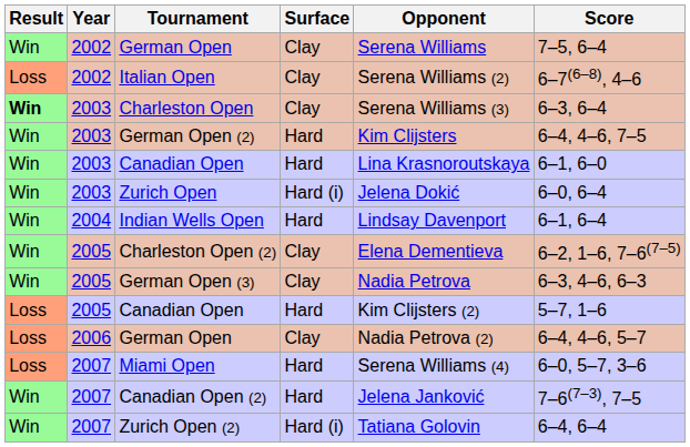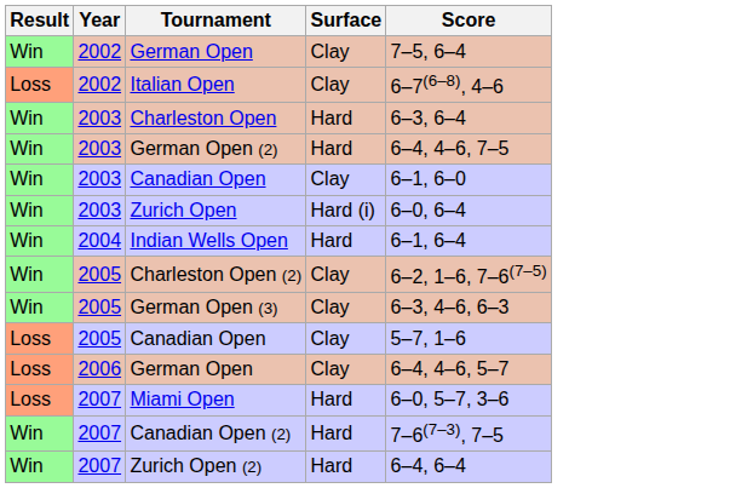 <table class="sortable wikitable">
 <tr>
 <th>Result</th>
 <th>Year</th>
 <th>Tournament</th>
 <th>Surface</th>
-<th>Opponent</th>
 <th>Score</th>
 </tr>
 <tr bgcolor=#EBC2AF>
 <td bgcolor=98FB98>Win</td>
 <td><a href='#'>2002</a></td>
 <td><a href='#'>German Open</a></td>
 <td>Clay</td>
-<td> <a href='#'>Serena Williams</a></td>
 <td>7–5, 6–4</td>
 </tr>
 <tr bgcolor=#EBC2AF>
 <td bgcolor=FFA07A>Loss</td>
 <td><a href='#'>2002</a></td>
 <td><a href='#'>Italian Open</a></td>
 <td>Clay</td>
-<td> Serena Williams <small>(2)</small></td>
 <td>6–7<sup>(6–8)</sup>, 4–6</td>
 </tr>
 <tr bgcolor=#EBC2AF>
-<td bgcolor=98FB98><strong>Win</strong></td>
+<td bgcolor=98FB98>Win</td>
 <td><a href='#'>2003</a></td>
 <td><a href='#'>Charleston Open</a></td>
-<td>Clay</td>
-<td> Serena Williams <small>(3)</small></td>
+<td>Hard</td>
 <td>6–3, 6–4</td>
 </tr>
 <tr bgcolor=#EBC2AF>
 <td bgcolor=98FB98>Win</td>
 <td><a href='#'>2003</a></td>
 <td>German Open <small>(2)</small></td>
 <td>Hard</td>
-<td> <a href='#'>Kim Clijsters</a></td>
 <td>6–4, 4–6, 7–5</td>
 </tr>
 <tr bgcolor=#CCCCFF>
 <td bgcolor=98FB98>Win</td>
 <td><a href='#'>2003</a></td>
 <td><a href='#'>Canadian Open</a></td>
-<td>Hard</td>
-<td> <a href='#'>Lina Krasnoroutskaya</a></td>
+<td>Clay</td>
 <td>6–1, 6–0</td>
 </tr>
 <tr bgcolor=#CCCCFF>
 <td bgcolor=98FB98>Win</td>
 <td><a href='#'>2003</a></td>
 <td><a href='#'>Zurich Open</a></td>
 <td>Hard (i)</td>
-<td> <a href='#'>Jelena Dokić</a></td>
 <td>6–0, 6–4</td>
 </tr>
 <tr bgcolor=#CCCCFF>
 <td bgcolor=98FB98>Win</td>
 <td><a href='#'>2004</a></td>
 <td><a href='#'>Indian Wells Open</a></td>
 <td>Hard</td>
-<td> <a href='#'>Lindsay Davenport</a></td>
 <td>6–1, 6–4</td>
 </tr>
 <tr bgcolor=#EBC2AF>
 <td bgcolor=98FB98>Win</td>
 <td><a href='#'>2005</a></td>
 <td>Charleston Open <small>(2)</small></td>
 <td>Clay</td>
-<td> <a href='#'>Elena Dementieva</a></td>
 <td>6–2, 1–6, 7–6<sup>(7–5)</sup></td>
 </tr>
 <tr bgcolor=#EBC2AF>
 <td bgcolor=98FB98>Win</td>
 <td><a href='#'>2005</a></td>
 <td>German Open <small>(3)</small></td>
 <td>Clay</td>
-<td> <a href='#'>Nadia Petrova</a></td>
 <td>6–3, 4–6, 6–3</td>
 </tr>
 <tr bgcolor=#CCCCFF>
 <td bgcolor=FFA07A>Loss</td>
 <td><a href='#'>2005</a></td>
 <td>Canadian Open</td>
-<td>Hard</td>
-<td> Kim Clijsters <small>(2)</small></td>
+<td>Clay</td>
 <td>5–7, 1–6</td>
 </tr>
 <tr bgcolor=#EBC2AF>
 <td bgcolor=FFA07A>Loss</td>
 <td><a href='#'>2006</a></td>
 <td>German Open</td>
 <td>Clay</td>
-<td> Nadia Petrova <small>(2)</small></td>
 <td>6–4, 4–6, 5–7</td>
 </tr>
 <tr bgcolor=#CCCCFF>
 <td bgcolor=FFA07A>Loss</td>
 <td><a href='#'>2007</a></td>
 <td><a href='#'>Miami Open</a></td>
 <td>Hard</td>
-<td> Serena Williams <small>(4)</small></td>
 <td>6–0, 5–7, 3–6</td>
 </tr>
 <tr bgcolor=#CCCCFF>
 <td bgcolor=98FB98>Win</td>
 <td><a href='#'>2007</a></td>
 <td>Canadian Open <small>(2)</small></td>
 <td>Hard</td>
-<td> <a href='#'>Jelena Janković</a></td>
 <td>7–6<sup>(7–3)</sup>, 7–5</td>
 </tr>
 <tr bgcolor=#CCCCFF>
 <td bgcolor=98FB98>Win</td>
 <td><a href='#'>2007</a></td>
 <td>Zurich Open <small>(2)</small></td>
-<td>Hard (i)</td>
-<td> <a href='#'>Tatiana Golovin</a></td>
+<td>Hard</td>
 <td>6–4, 6–4</td>
 </tr>
 </table>
